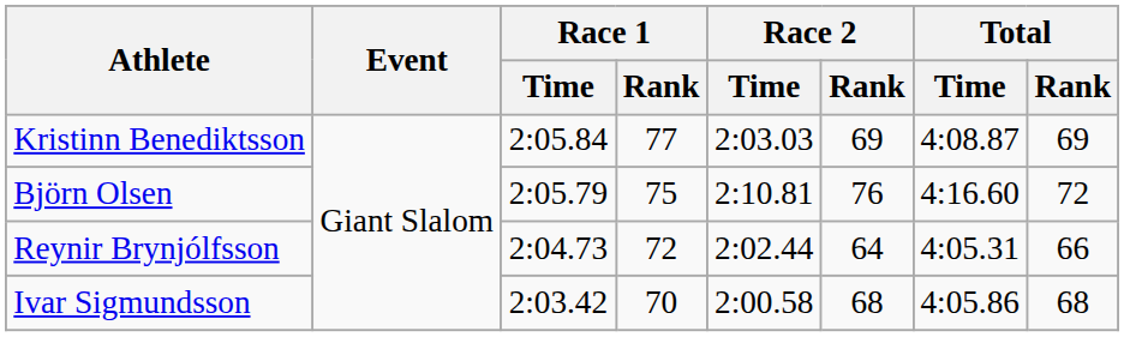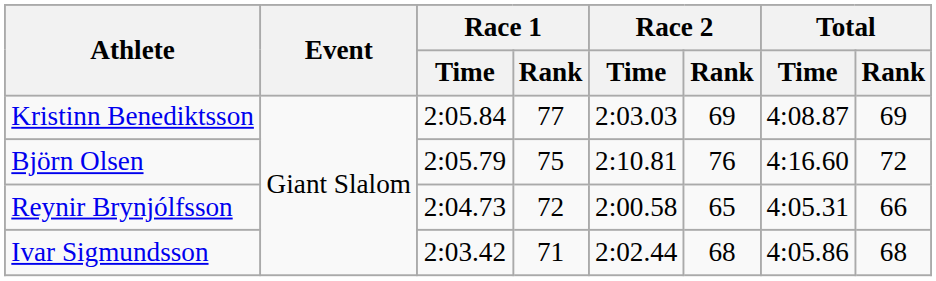 <table class="wikitable" style="font-size:90%">
 <tr>
 <th rowspan="2">Athlete</th>
 <th rowspan="2">Event</th>
 <th colspan="2">Race 1</th>
 <th colspan="2">Race 2</th>
 <th colspan="2">Total</th>
 </tr>
 <tr>
 <th>Time</th>
 <th>Rank</th>
 <th>Time</th>
 <th>Rank</th>
 <th>Time</th>
 <th>Rank</th>
 </tr>
 <tr>
 <td><a href='#'>Kristinn Benediktsson</a></td>
 <td rowspan="4">Giant Slalom</td>
 <td align="center">2:05.84</td>
 <td align="center">77</td>
 <td align="center">2:03.03</td>
 <td align="center">69</td>
 <td align="center">4:08.87</td>
 <td align="center">69</td>
 </tr>
 <tr>
 <td><a href='#'>Björn Olsen</a></td>
 <td align="center">2:05.79</td>
 <td align="center">75</td>
 <td align="center">2:10.81</td>
 <td align="center">76</td>
 <td align="center">4:16.60</td>
 <td align="center">72</td>
 </tr>
 <tr>
 <td><a href='#'>Reynir Brynjólfsson</a></td>
 <td align="center">2:04.73</td>
 <td align="center">72</td>
-<td align="center">2:02.44</td>
-<td align="center">64</td>
+<td align="center">2:00.58</td>
+<td align="center">65</td>
 <td align="center">4:05.31</td>
 <td align="center">66</td>
 </tr>
 <tr>
 <td><a href='#'>Ivar Sigmundsson</a></td>
 <td align="center">2:03.42</td>
-<td align="center">70</td>
-<td align="center">2:00.58</td>
+<td align="center">71</td>
+<td align="center">2:02.44</td>
 <td align="center">68</td>
 <td align="center">4:05.86</td>
 <td align="center">68</td>
 </tr>
 </table>
